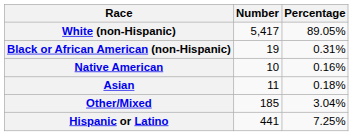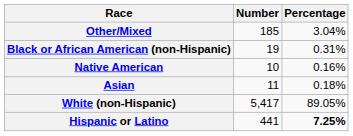 <table class="wikitable" style="text-align:right">
 <tr>
 <th scope="col">Race</th>
 <th scope="col">Number</th>
 <th scope="col">Percentage</th>
 </tr>
 <tr>
-<th scope="row"><a href='#'>White</a> (non-Hispanic)</th>
-<td>5,417</td>
-<td>89.05%</td>
+<th scope="row"><a href='#'>Other/Mixed</a></th>
+<td>185</td>
+<td>3.04%</td>
 </tr>
 <tr>
 <th scope="row"><a href='#'>Black or African American</a> (non-Hispanic)</th>
 <td>19</td>
 <td>0.31%</td>
 </tr>
 <tr>
 <th scope="row"><a href='#'>Native American</a></th>
 <td>10</td>
 <td>0.16%</td>
 </tr>
 <tr>
 <th scope="row"><a href='#'>Asian</a></th>
 <td>11</td>
 <td>0.18%</td>
 </tr>
 <tr>
-<th scope="row"><a href='#'>Other/Mixed</a></th>
-<td>185</td>
-<td>3.04%</td>
+<th scope="row"><a href='#'>White</a> (non-Hispanic)</th>
+<td>5,417</td>
+<td>89.05%</td>
 </tr>
 <tr>
 <th scope="row"><a href='#'>Hispanic</a> or <a href='#'>Latino</a></th>
 <td>441</td>
-<td>7.25%</td>
+<td><strong>7.25%</strong></td>
 </tr>
 </table>
